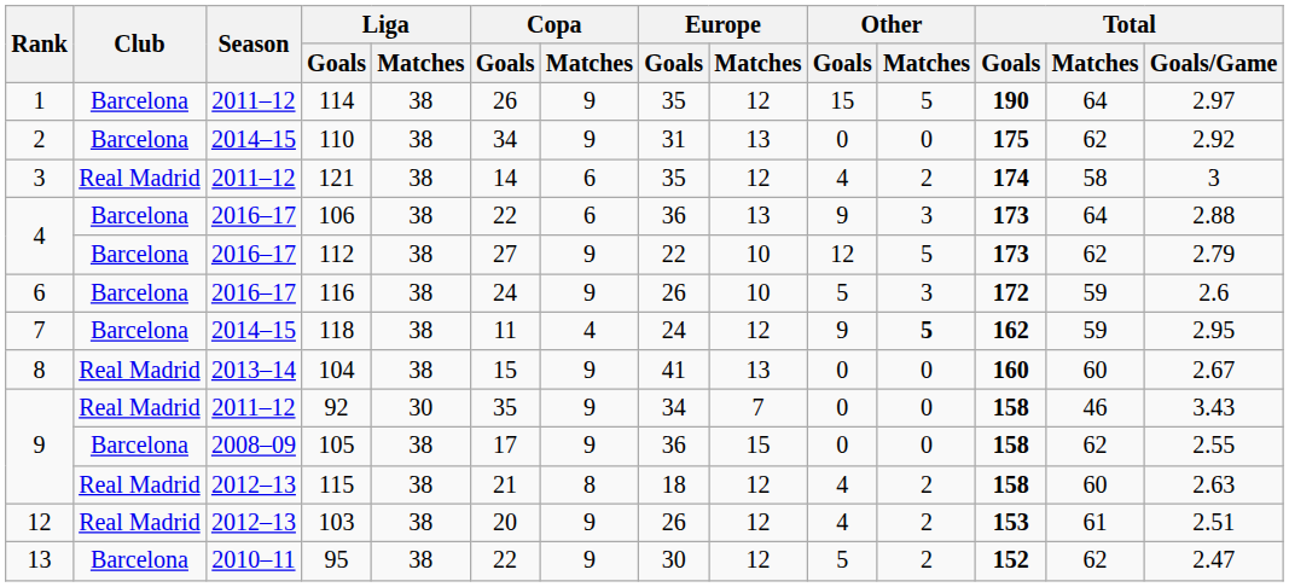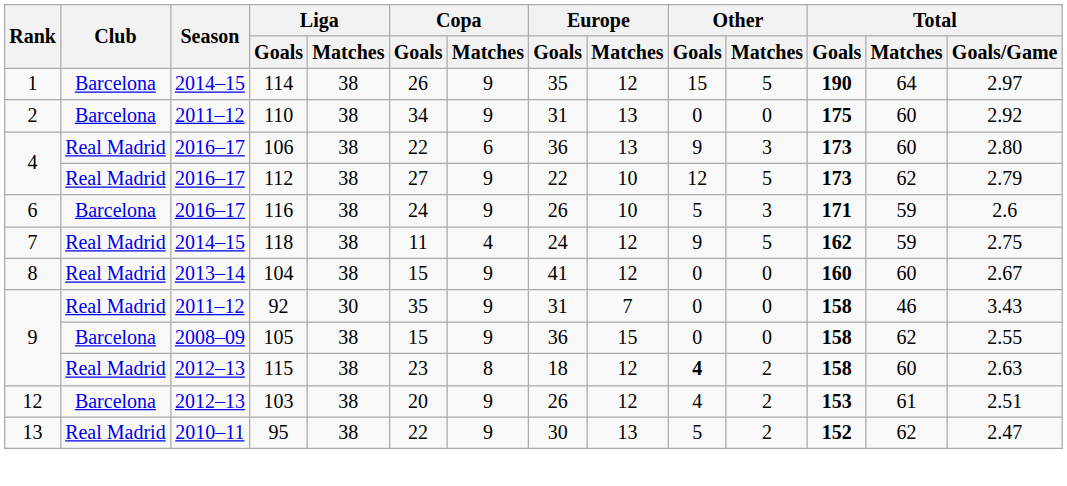 <table class="wikitable" style="text-align: center;">
 <tr>
 <th rowspan="2">Rank</th>
 <th rowspan="2">Club</th>
 <th rowspan="2">Season</th>
 <th colspan="2">Liga</th>
 <th colspan="2">Copa</th>
 <th colspan="2">Europe</th>
 <th colspan="2">Other</th>
 <th colspan="3">Total</th>
 </tr>
 <tr>
 <th>Goals</th>
 <th>Matches</th>
 <th>Goals</th>
 <th>Matches</th>
 <th>Goals</th>
 <th>Matches</th>
 <th>Goals</th>
 <th>Matches</th>
 <th>Goals</th>
 <th>Matches</th>
 <th>Goals/Game</th>
 </tr>
 <tr>
 <td>1</td>
 <td><a href='#'>Barcelona</a></td>
-<td><a href='#'>2011–12</a></td>
+<td><a href='#'>2014–15</a></td>
 <td>114</td>
 <td>38</td>
 <td>26</td>
 <td>9</td>
 <td>35</td>
 <td>12</td>
 <td>15</td>
 <td>5</td>
 <td><strong>190</strong></td>
 <td>64</td>
 <td>2.97</td>
 </tr>
 <tr>
 <td>2</td>
 <td><a href='#'>Barcelona</a></td>
-<td><a href='#'>2014–15</a></td>
+<td><a href='#'>2011–12</a></td>
 <td>110</td>
 <td>38</td>
 <td>34</td>
 <td>9</td>
 <td>31</td>
 <td>13</td>
 <td>0</td>
 <td>0</td>
 <td><strong>175</strong></td>
-<td>62</td>
+<td>60</td>
 <td>2.92</td>
 </tr>
 <tr>
-<td>3</td>
+<td rowspan="2">4</td>
 <td><a href='#'>Real Madrid</a></td>
-<td><a href='#'>2011–12</a></td>
-<td>121</td>
-<td>38</td>
-<td>14</td>
-<td>6</td>
-<td>35</td>
-<td>12</td>
-<td>4</td>
-<td>2</td>
-<td><strong>174</strong></td>
-<td>58</td>
-<td>3</td>
-</tr>
-<tr>
-<td rowspan="2">4</td>
-<td><a href='#'>Barcelona</a></td>
 <td><a href='#'>2016–17</a></td>
 <td>106</td>
 <td>38</td>
 <td>22</td>
 <td>6</td>
 <td>36</td>
 <td>13</td>
 <td>9</td>
 <td>3</td>
 <td><strong>173</strong></td>
-<td>64</td>
-<td>2.88</td>
+<td>60</td>
+<td>2.80</td>
 </tr>
 <tr>
-<td><a href='#'>Barcelona</a></td>
+<td><a href='#'>Real Madrid</a></td>
 <td><a href='#'>2016–17</a></td>
 <td>112</td>
 <td>38</td>
 <td>27</td>
 <td>9</td>
 <td>22</td>
 <td>10</td>
 <td>12</td>
 <td>5</td>
 <td><strong>173</strong></td>
 <td>62</td>
 <td>2.79</td>
 </tr>
 <tr>
 <td>6</td>
 <td><a href='#'>Barcelona</a></td>
 <td><a href='#'>2016–17</a></td>
 <td>116</td>
 <td>38</td>
 <td>24</td>
 <td>9</td>
 <td>26</td>
 <td>10</td>
 <td>5</td>
 <td>3</td>
-<td><strong>172</strong></td>
+<td><strong>171</strong></td>
 <td>59</td>
 <td>2.6</td>
 </tr>
 <tr>
 <td>7</td>
-<td><a href='#'>Barcelona</a></td>
+<td><a href='#'>Real Madrid</a></td>
 <td><a href='#'>2014–15</a></td>
 <td>118</td>
 <td>38</td>
 <td>11</td>
 <td>4</td>
 <td>24</td>
 <td>12</td>
 <td>9</td>
-<td><strong>5</strong></td>
+<td>5</td>
 <td><strong>162</strong></td>
 <td>59</td>
-<td>2.95</td>
+<td>2.75</td>
 </tr>
 <tr>
 <td>8</td>
 <td><a href='#'>Real Madrid</a></td>
 <td><a href='#'>2013–14</a></td>
 <td>104</td>
 <td>38</td>
 <td>15</td>
 <td>9</td>
 <td>41</td>
-<td>13</td>
+<td>12</td>
 <td>0</td>
 <td>0</td>
 <td><strong>160</strong></td>
 <td>60</td>
 <td>2.67</td>
 </tr>
 <tr>
 <td rowspan="3">9</td>
 <td><a href='#'>Real Madrid</a></td>
 <td><a href='#'>2011–12</a></td>
 <td>92</td>
 <td>30</td>
 <td>35</td>
 <td>9</td>
-<td>34</td>
+<td>31</td>
 <td>7</td>
 <td>0</td>
 <td>0</td>
 <td><strong>158</strong></td>
 <td>46</td>
 <td>3.43</td>
 </tr>
 <tr>
 <td><a href='#'>Barcelona</a></td>
 <td><a href='#'>2008–09</a></td>
 <td>105</td>
 <td>38</td>
-<td>17</td>
+<td>15</td>
 <td>9</td>
 <td>36</td>
 <td>15</td>
 <td>0</td>
 <td>0</td>
 <td><strong>158</strong></td>
 <td>62</td>
 <td>2.55</td>
 </tr>
 <tr>
 <td><a href='#'>Real Madrid</a></td>
 <td><a href='#'>2012–13</a></td>
 <td>115</td>
 <td>38</td>
-<td>21</td>
+<td>23</td>
 <td>8</td>
 <td>18</td>
 <td>12</td>
-<td>4</td>
+<td><strong>4</strong></td>
 <td>2</td>
 <td><strong>158</strong></td>
 <td>60</td>
 <td>2.63</td>
 </tr>
 <tr>
 <td>12</td>
-<td><a href='#'>Real Madrid</a></td>
+<td><a href='#'>Barcelona</a></td>
 <td><a href='#'>2012–13</a></td>
 <td>103</td>
 <td>38</td>
 <td>20</td>
 <td>9</td>
 <td>26</td>
 <td>12</td>
 <td>4</td>
 <td>2</td>
 <td><strong>153</strong></td>
 <td>61</td>
 <td>2.51</td>
 </tr>
 <tr>
 <td>13</td>
-<td><a href='#'>Barcelona</a></td>
+<td><a href='#'>Real Madrid</a></td>
 <td><a href='#'>2010–11</a></td>
 <td>95</td>
 <td>38</td>
 <td>22</td>
 <td>9</td>
 <td>30</td>
-<td>12</td>
+<td>13</td>
 <td>5</td>
 <td>2</td>
 <td><strong>152</strong></td>
 <td>62</td>
 <td>2.47</td>
 </tr>
 </table>
